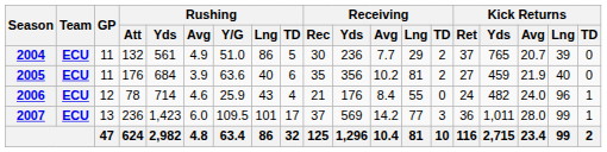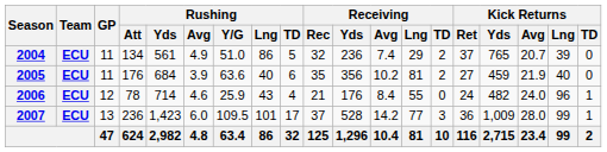 <table class="wikitable" style="text-align:center;">
 <tr>
 <th rowspan="2">Season</th>
 <th rowspan="2">Team</th>
 <th rowspan="2">GP</th>
 <th colspan="6">Rushing</th>
 <th colspan="5">Receiving</th>
 <th colspan="5">Kick Returns</th>
 </tr>
 <tr>
 <th>Att</th>
 <th>Yds</th>
 <th>Avg</th>
 <th>Y/G</th>
 <th>Lng</th>
 <th>TD</th>
 <th>Rec</th>
 <th>Yds</th>
 <th>Avg</th>
 <th>Lng</th>
 <th>TD</th>
 <th>Ret</th>
 <th>Yds</th>
 <th>Avg</th>
 <th>Lng</th>
 <th>TD</th>
 </tr>
 <tr>
 <th><a href='#'>2004</a></th>
 <th><a href='#'>ECU</a></th>
 <td>11</td>
-<td>132</td>
+<td>134</td>
 <td>561</td>
 <td>4.9</td>
 <td>51.0</td>
 <td>86</td>
 <td>5</td>
-<td>30</td>
+<td>32</td>
 <td>236</td>
-<td>7.7</td>
+<td>7.4</td>
 <td>29</td>
 <td>2</td>
 <td>37</td>
 <td>765</td>
 <td>20.7</td>
 <td>39</td>
 <td>0</td>
 </tr>
 <tr>
 <th><a href='#'>2005</a></th>
 <th><a href='#'>ECU</a></th>
 <td>11</td>
 <td>176</td>
 <td>684</td>
 <td>3.9</td>
 <td>63.6</td>
 <td>40</td>
 <td>6</td>
 <td>35</td>
 <td>356</td>
 <td>10.2</td>
 <td>81</td>
 <td>2</td>
 <td>27</td>
 <td>459</td>
 <td>21.9</td>
 <td>40</td>
 <td>0</td>
 </tr>
 <tr>
 <th><a href='#'>2006</a></th>
 <th><a href='#'>ECU</a></th>
 <td>12</td>
 <td>78</td>
 <td>714</td>
 <td>4.6</td>
 <td>25.9</td>
 <td>43</td>
 <td>4</td>
 <td>21</td>
 <td>176</td>
 <td>8.4</td>
 <td>55</td>
 <td>0</td>
 <td>24</td>
 <td>482</td>
 <td>24.0</td>
 <td>96</td>
 <td>1</td>
 </tr>
 <tr>
 <th><a href='#'>2007</a></th>
 <th><a href='#'>ECU</a></th>
 <td>13</td>
 <td>236</td>
 <td>1,423</td>
 <td>6.0</td>
 <td>109.5</td>
 <td>101</td>
 <td>17</td>
 <td>37</td>
-<td>569</td>
+<td>528</td>
 <td>14.2</td>
 <td>77</td>
 <td>3</td>
 <td>36</td>
-<td>1,011</td>
+<td>1,009</td>
 <td>28.0</td>
 <td>99</td>
 <td>1</td>
 </tr>
 <tr>
 <th colspan="2"></th>
 <th>47</th>
 <th>624</th>
 <th>2,982</th>
 <th>4.8</th>
 <th>63.4</th>
 <th>86</th>
 <th>32</th>
 <th>125</th>
 <th>1,296</th>
 <th>10.4</th>
 <th>81</th>
 <th>10</th>
 <th>116</th>
 <th>2,715</th>
 <th>23.4</th>
 <th>99</th>
 <th>2</th>
 </tr>
 </table>
